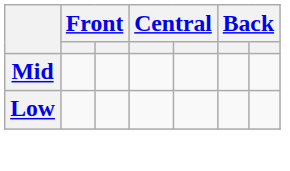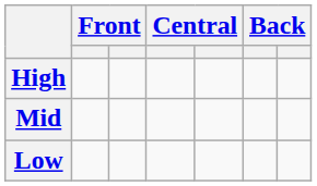 <table class="wikitable" style="text-align:center;">
 <tr>
 <th rowspan=2></th>
 <th colspan=2><a href='#'>Front</a></th>
 <th colspan=2><a href='#'>Central</a></th>
 <th colspan=2><a href='#'>Back</a></th>
 </tr>
 <tr>
 <th></th>
 <th></th>
 <th></th>
 <th></th>
 <th></th>
 <th></th>
+</tr>
+<tr>
+<th><a href='#'>High</a></th>
+<td> </td>
+<td></td>
+<td> </td>
+<td> </td>
+<td></td>
+<td></td>
 </tr>
 <tr>
 <th><a href='#'>Mid</a></th>
 <td> </td>
 <td></td>
 <td></td>
 <td></td>
 <td></td>
 <td> </td>
 </tr>
 <tr>
 <th><a href='#'>Low</a></th>
 <td></td>
 <td></td>
 <td></td>
 <td></td>
 <td> </td>
 <td> </td>
 </tr>
 </table>
